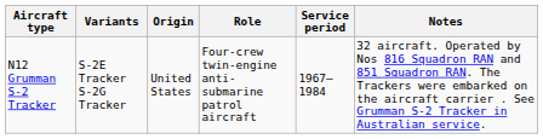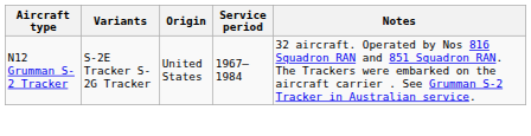 <table class="wikitable sortable">
 <tr>
 <th>Aircraft type</th>
 <th>Variants</th>
 <th>Origin</th>
-<th>Role</th>
 <th>Service period</th>
 <th>Notes</th>
 </tr>
 <tr>
 <td>N12 <a href='#'>Grumman S-2 Tracker</a></td>
 <td>S-2E Tracker S-2G Tracker</td>
 <td>United States</td>
-<td>Four-crew twin-engine anti-submarine patrol aircraft</td>
 <td>1967–1984</td>
 <td>32 aircraft. Operated by Nos <a href='#'>816 Squadron RAN</a> and <a href='#'>851 Squadron RAN</a>. The Trackers were embarked on the aircraft carrier . See <a href='#'>Grumman S-2 Tracker in Australian service</a>.</td>
 </tr>
 </table>
